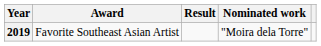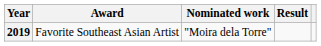 <table class="wikitable sortable" style=text-align:center>
 <tr>
 <th>Year</th>
 <th>Award</th>
+<th>Nominated work</th>
 <th>Result</th>
-<th>Nominated work</th>
 <th></th>
 </tr>
 <tr>
 <th>2019</th>
 <td>Favorite Southeast Asian Artist</td>
+<td>"Moira dela Torre"</td>
 <td></td>
-<td>"Moira dela Torre"</td>
 <td></td>
 </tr>
 </table>
